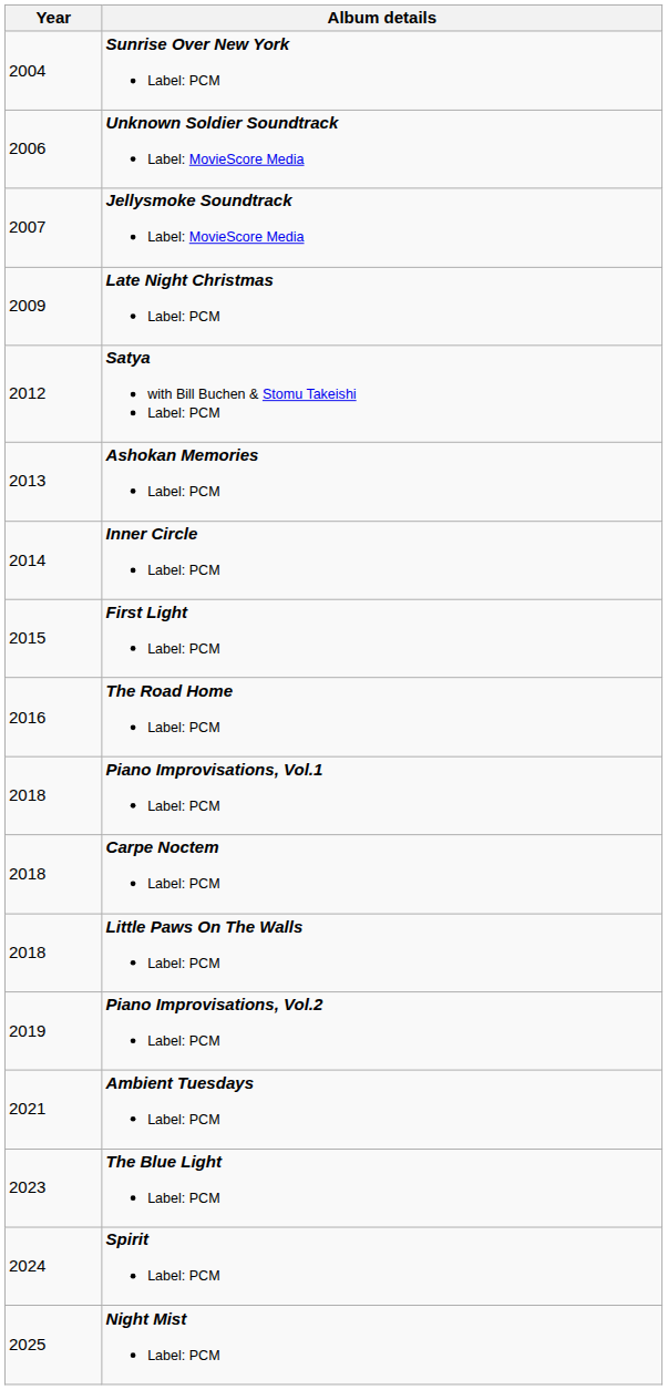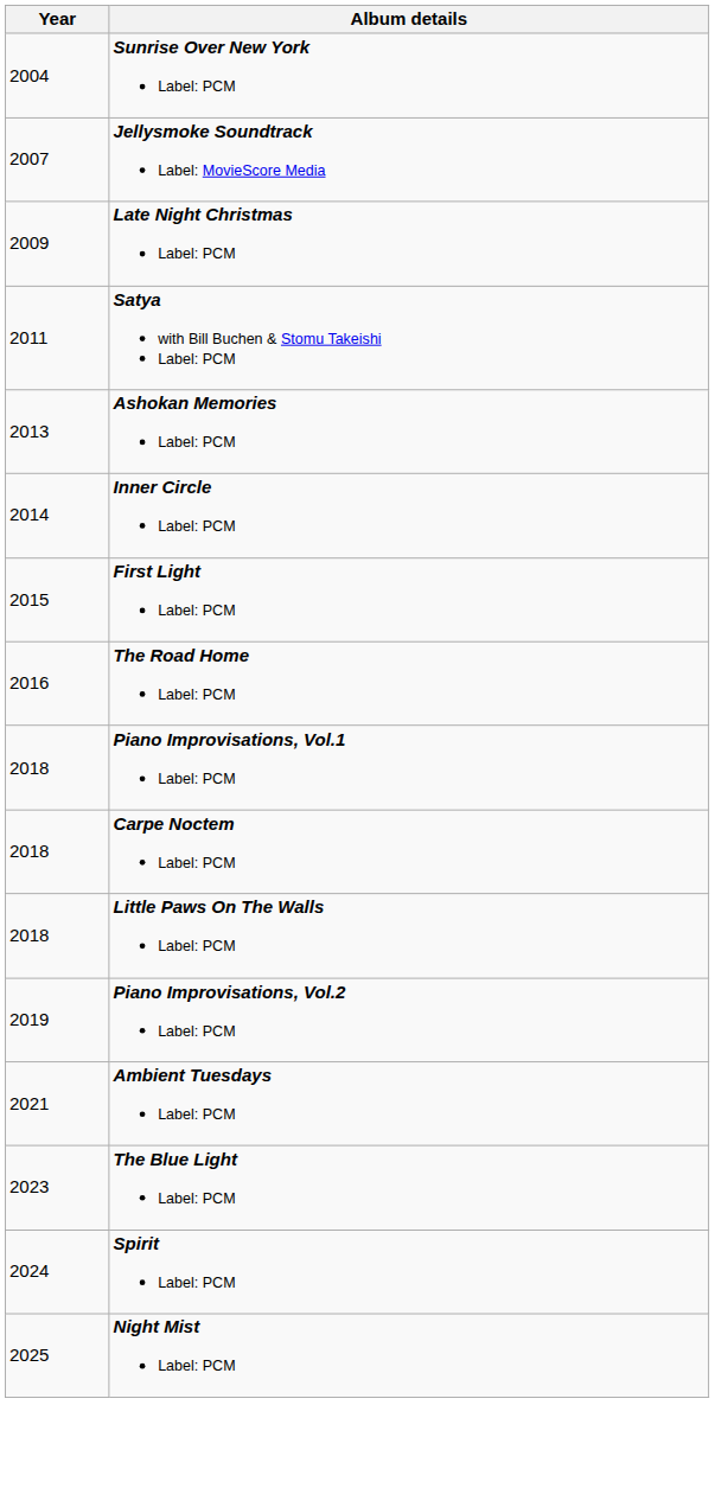 <table class="wikitable" style="width: 50%">
 <tr>
 <th>Year</th>
 <th>Album details</th>
 </tr>
 <tr>
 <td>2004</td>
 <td align="left"><strong><em>Sunrise Over New York</em></strong><br><ul><li><small>Label: PCM</small></li></ul></td>
 </tr>
 <tr>
-<td>2006</td>
-<td align="left"><strong><em>Unknown Soldier Soundtrack</em></strong><br><ul><li><small>Label: <a href='#'>MovieScore Media</a></small></li></ul></td>
-</tr>
-<tr>
 <td>2007</td>
 <td align="left"><strong><em>Jellysmoke Soundtrack</em></strong><br><ul><li><small>Label: <a href='#'>MovieScore Media</a></small></li></ul></td>
 </tr>
 <tr>
 <td>2009</td>
 <td align="left"><strong><em>Late Night Christmas</em></strong><br><ul><li><small>Label: PCM</small></li></ul></td>
 </tr>
 <tr>
-<td>2012</td>
+<td>2011</td>
 <td align="left"><strong><em>Satya</em></strong><br><ul><li><small>with Bill Buchen & <a href='#'>Stomu Takeishi</a></small></li><li><small>Label: PCM</small></li></ul></td>
 </tr>
 <tr>
 <td>2013</td>
 <td align="left"><strong><em>Ashokan Memories</em></strong><br><ul><li><small>Label: PCM</small></li></ul></td>
 </tr>
 <tr>
 <td>2014</td>
 <td align="left"><strong><em>Inner Circle</em></strong><br><ul><li><small>Label: PCM</small></li></ul></td>
 </tr>
 <tr>
 <td>2015</td>
 <td align="left"><strong><em>First Light</em></strong><br><ul><li><small>Label: PCM</small></li></ul></td>
 </tr>
 <tr>
 <td>2016</td>
 <td align="left"><strong><em>The Road Home</em></strong><br><ul><li><small>Label: PCM</small></li></ul></td>
 </tr>
 <tr>
 <td>2018</td>
 <td align="left"><strong><em>Piano Improvisations, Vol.1</em></strong><br><ul><li><small>Label: PCM</small></li></ul></td>
 </tr>
 <tr>
 <td>2018</td>
 <td align="left"><strong><em>Carpe Noctem</em></strong><br><ul><li><small>Label: PCM</small></li></ul></td>
 </tr>
 <tr>
 <td>2018</td>
 <td align="left"><strong><em>Little Paws On The Walls</em></strong><br><ul><li><small>Label: PCM</small></li></ul></td>
 </tr>
 <tr>
 <td>2019</td>
 <td align="left"><strong><em>Piano Improvisations, Vol.2</em></strong><br><ul><li><small>Label: PCM</small></li></ul></td>
 </tr>
 <tr>
 <td>2021</td>
 <td align="left"><strong><em>Ambient Tuesdays</em></strong><br><ul><li><small>Label: PCM</small></li></ul></td>
 </tr>
 <tr>
 <td>2023</td>
 <td align="left"><strong><em>The Blue Light</em></strong><br><ul><li><small>Label: PCM</small></li></ul></td>
 </tr>
 <tr>
 <td>2024</td>
 <td align="left"><strong><em>Spirit</em></strong><br><ul><li><small>Label: PCM</small></li></ul></td>
 </tr>
 <tr>
 <td>2025</td>
 <td align="left"><strong><em>Night Mist</em></strong><br><ul><li><small>Label: PCM</small></li></ul></td>
 </tr>
 </table>
